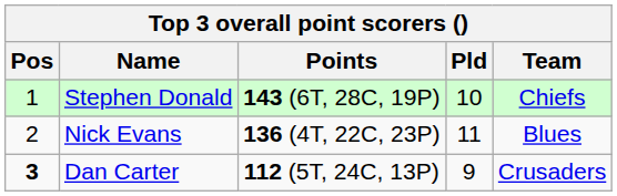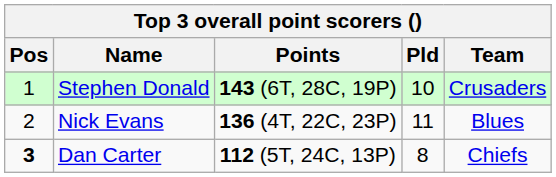 <table class="wikitable" style="text-align:center">
 <tr>
 <th colspan=9>Top 3 overall point scorers ()</th>
 </tr>
 <tr>
 <th>Pos</th>
 <th>Name</th>
 <th>Points</th>
 <th>Pld</th>
 <th>Team</th>
 </tr>
 <tr style="background:#d0ffd0;">
 <td>1</td>
 <td style="text-align:left;"><a href='#'>Stephen Donald</a></td>
 <td><strong>143</strong> (6T, 28C, 19P)</td>
 <td>10</td>
-<td><a href='#'>Chiefs</a></td>
+<td><a href='#'>Crusaders</a></td>
 </tr>
 <tr>
 <td>2</td>
 <td style="text-align:left;"><a href='#'>Nick Evans</a></td>
 <td><strong>136</strong> (4T, 22C, 23P)</td>
 <td>11</td>
 <td><a href='#'>Blues</a></td>
 </tr>
 <tr>
 <td><strong>3</strong></td>
 <td style="text-align:left;"><a href='#'>Dan Carter</a></td>
 <td><strong>112</strong> (5T, 24C, 13P)</td>
-<td>9</td>
-<td><a href='#'>Crusaders</a></td>
+<td>8</td>
+<td><a href='#'>Chiefs</a></td>
 </tr>
 </table>
